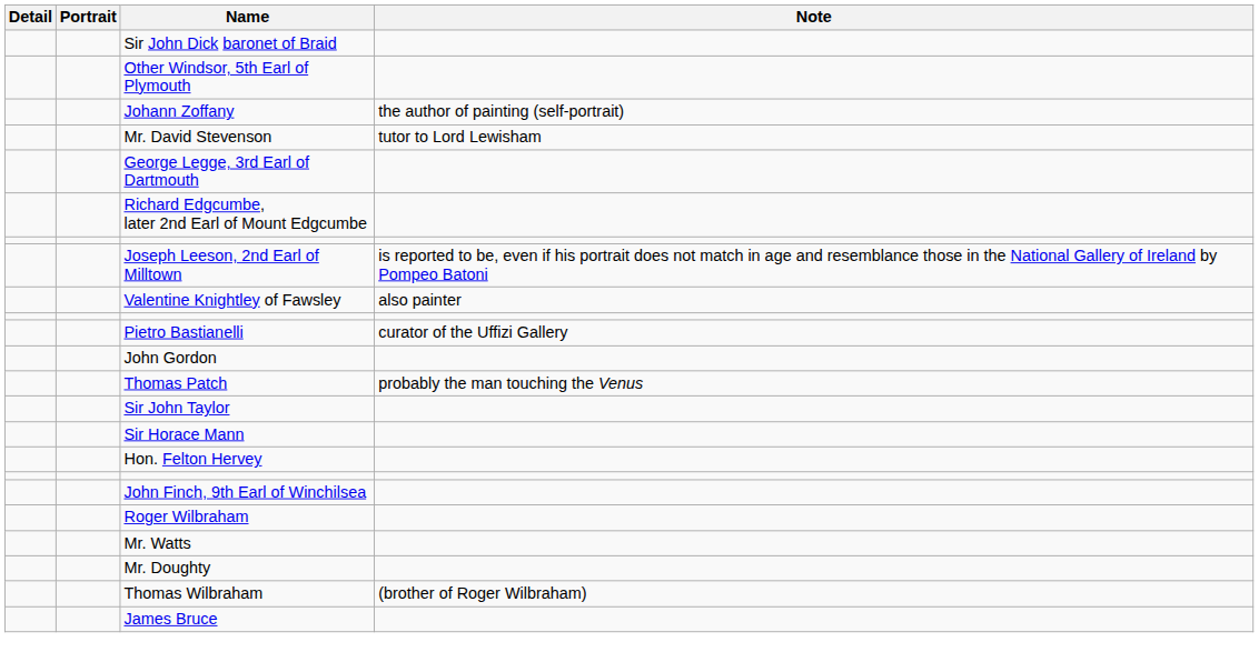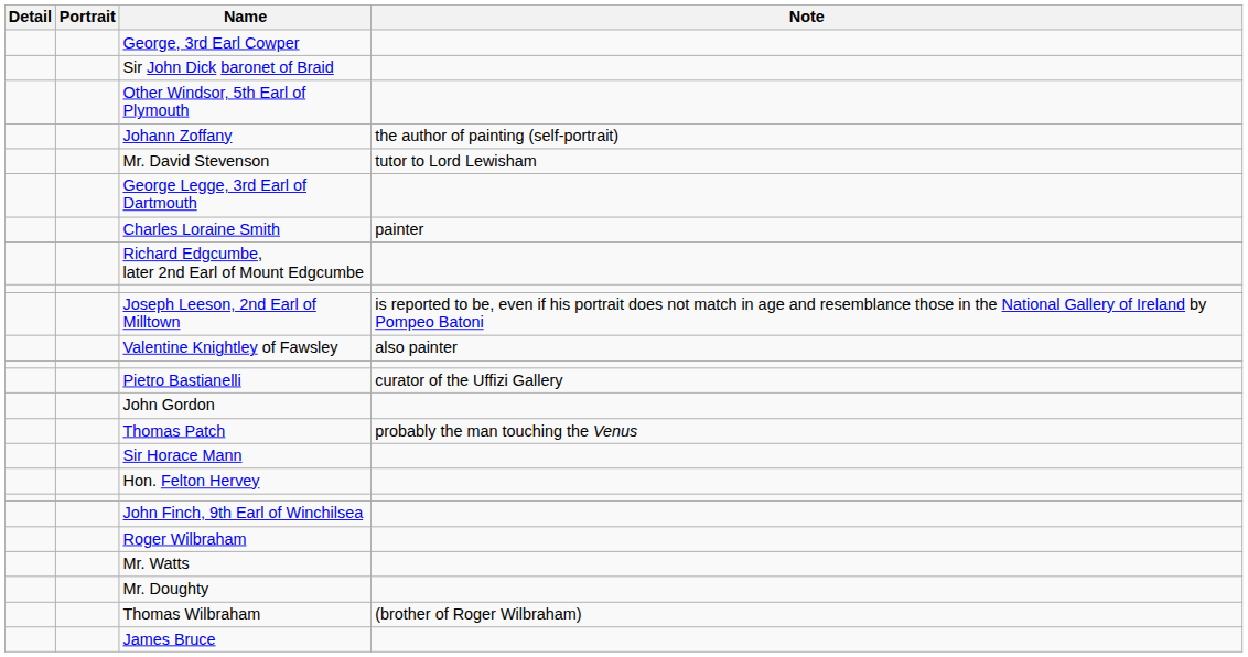 <table class="wikitable">
 <tr>
 <th>Detail</th>
 <th>Portrait</th>
 <th>Name</th>
 <th>Note</th>
+</tr>
+<tr>
+<td></td>
+<td></td>
+<td><a href='#'>George, 3rd Earl Cowper</a></td>
+<td></td>
 </tr>
 <tr>
 <td></td>
 <td></td>
 <td>Sir <a href='#'>John Dick</a> <a href='#'>baronet of Braid</a></td>
 <td></td>
 </tr>
 <tr>
 <td></td>
 <td></td>
 <td><a href='#'>Other Windsor, 5th Earl of Plymouth</a></td>
 <td></td>
 </tr>
 <tr>
 <td></td>
 <td></td>
 <td><a href='#'>Johann Zoffany</a></td>
 <td>the author of painting (self-portrait)</td>
 </tr>
 <tr>
 <td></td>
 <td></td>
 <td>Mr. David Stevenson</td>
 <td>tutor to Lord Lewisham</td>
 </tr>
 <tr>
 <td></td>
 <td></td>
 <td><a href='#'>George Legge, 3rd Earl of Dartmouth</a></td>
 <td></td>
+</tr>
+<tr>
+<td></td>
+<td></td>
+<td><a href='#'>Charles Loraine Smith</a></td>
+<td>painter</td>
 </tr>
 <tr>
 <td></td>
 <td></td>
 <td><a href='#'>Richard Edgcumbe</a>, <br>later 2nd Earl of Mount Edgcumbe</td>
 <td></td>
 </tr>
 <tr>
 <td></td>
 <td></td>
 <td></td>
 <td></td>
 </tr>
 <tr>
 <td></td>
 <td></td>
 <td><a href='#'>Joseph Leeson, 2nd Earl of Milltown</a></td>
 <td>is reported to be, even if his portrait does not match in age and resemblance those in the <a href='#'>National Gallery of Ireland</a> by <a href='#'>Pompeo Batoni</a></td>
 </tr>
 <tr>
 <td></td>
 <td></td>
 <td><a href='#'>Valentine Knightley</a> of Fawsley</td>
 <td>also painter</td>
 </tr>
 <tr>
 <td></td>
 <td></td>
 <td></td>
 <td></td>
 </tr>
 <tr>
 <td></td>
 <td></td>
 <td><a href='#'>Pietro Bastianelli</a></td>
 <td>curator of the Uffizi Gallery</td>
 </tr>
 <tr>
 <td></td>
 <td></td>
 <td>John Gordon</td>
 <td></td>
 </tr>
 <tr>
 <td></td>
 <td></td>
 <td><a href='#'>Thomas Patch</a></td>
 <td>probably the man touching the <em>Venus</em></td>
-</tr>
-<tr>
-<td></td>
-<td></td>
-<td><a href='#'>Sir John Taylor</a></td>
-<td></td>
 </tr>
 <tr>
 <td></td>
 <td></td>
 <td><a href='#'>Sir Horace Mann</a></td>
 <td></td>
 </tr>
 <tr>
 <td></td>
 <td></td>
 <td>Hon. <a href='#'>Felton Hervey</a></td>
 <td></td>
 </tr>
 <tr>
 <td></td>
 <td></td>
 <td></td>
 <td></td>
 </tr>
 <tr>
 <td></td>
 <td></td>
 <td><a href='#'>John Finch, 9th Earl of Winchilsea</a></td>
 <td></td>
 </tr>
 <tr>
 <td></td>
 <td></td>
 <td><a href='#'>Roger Wilbraham</a></td>
 <td></td>
 </tr>
 <tr>
 <td></td>
 <td></td>
 <td>Mr. Watts</td>
 <td></td>
 </tr>
 <tr>
 <td></td>
 <td></td>
 <td>Mr. Doughty</td>
 <td></td>
 </tr>
 <tr>
 <td></td>
 <td></td>
 <td>Thomas Wilbraham</td>
 <td>(brother of Roger Wilbraham)</td>
 </tr>
 <tr>
 <td></td>
 <td></td>
 <td><a href='#'>James Bruce</a></td>
 <td></td>
 </tr>
 </table>
